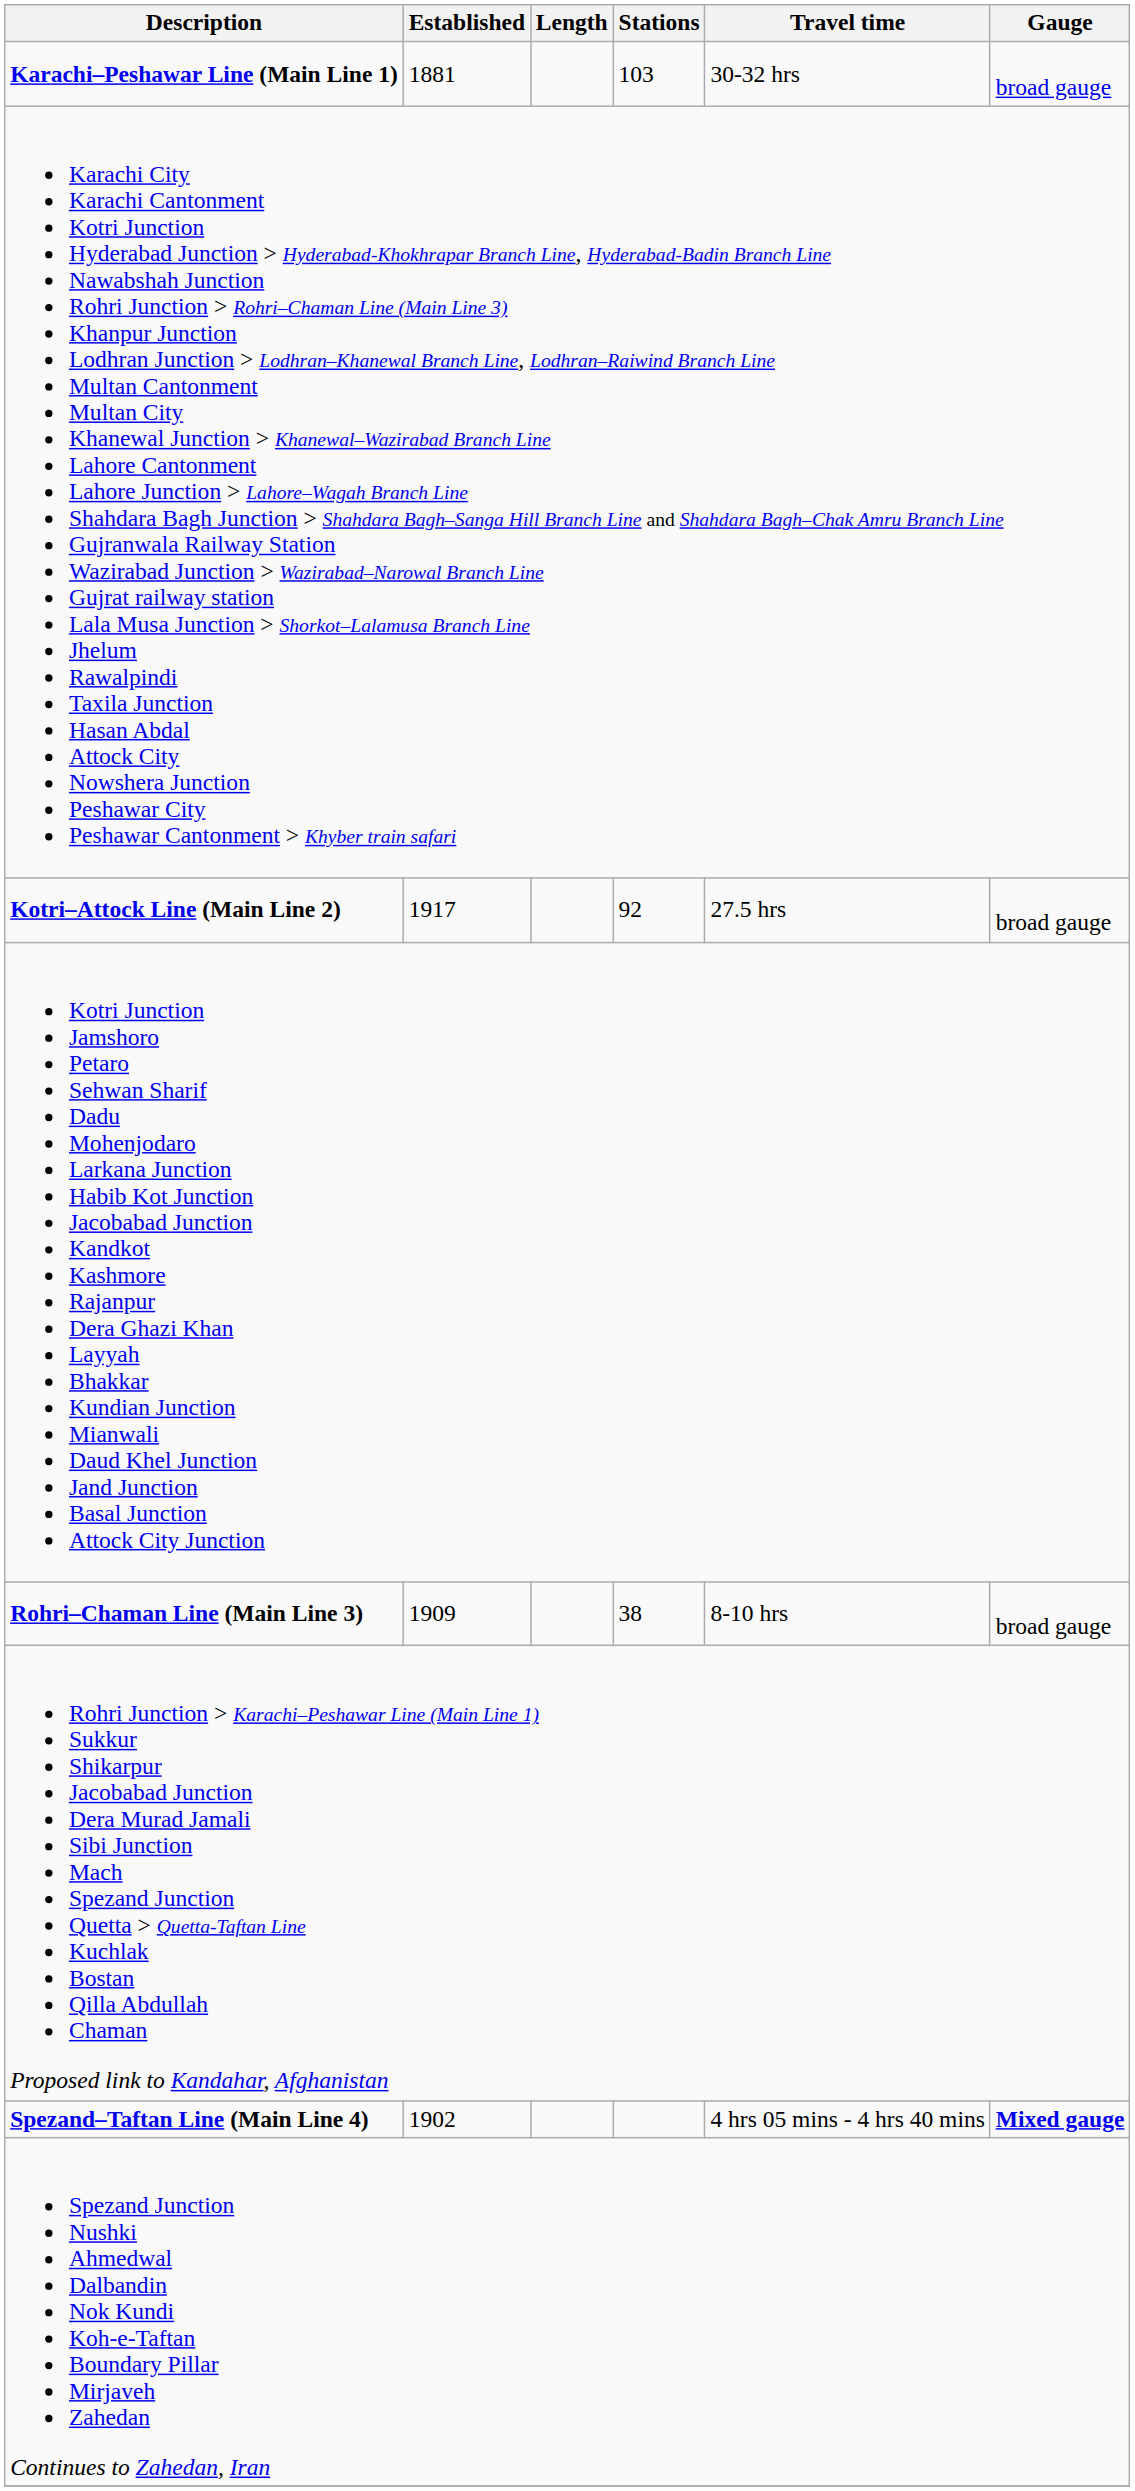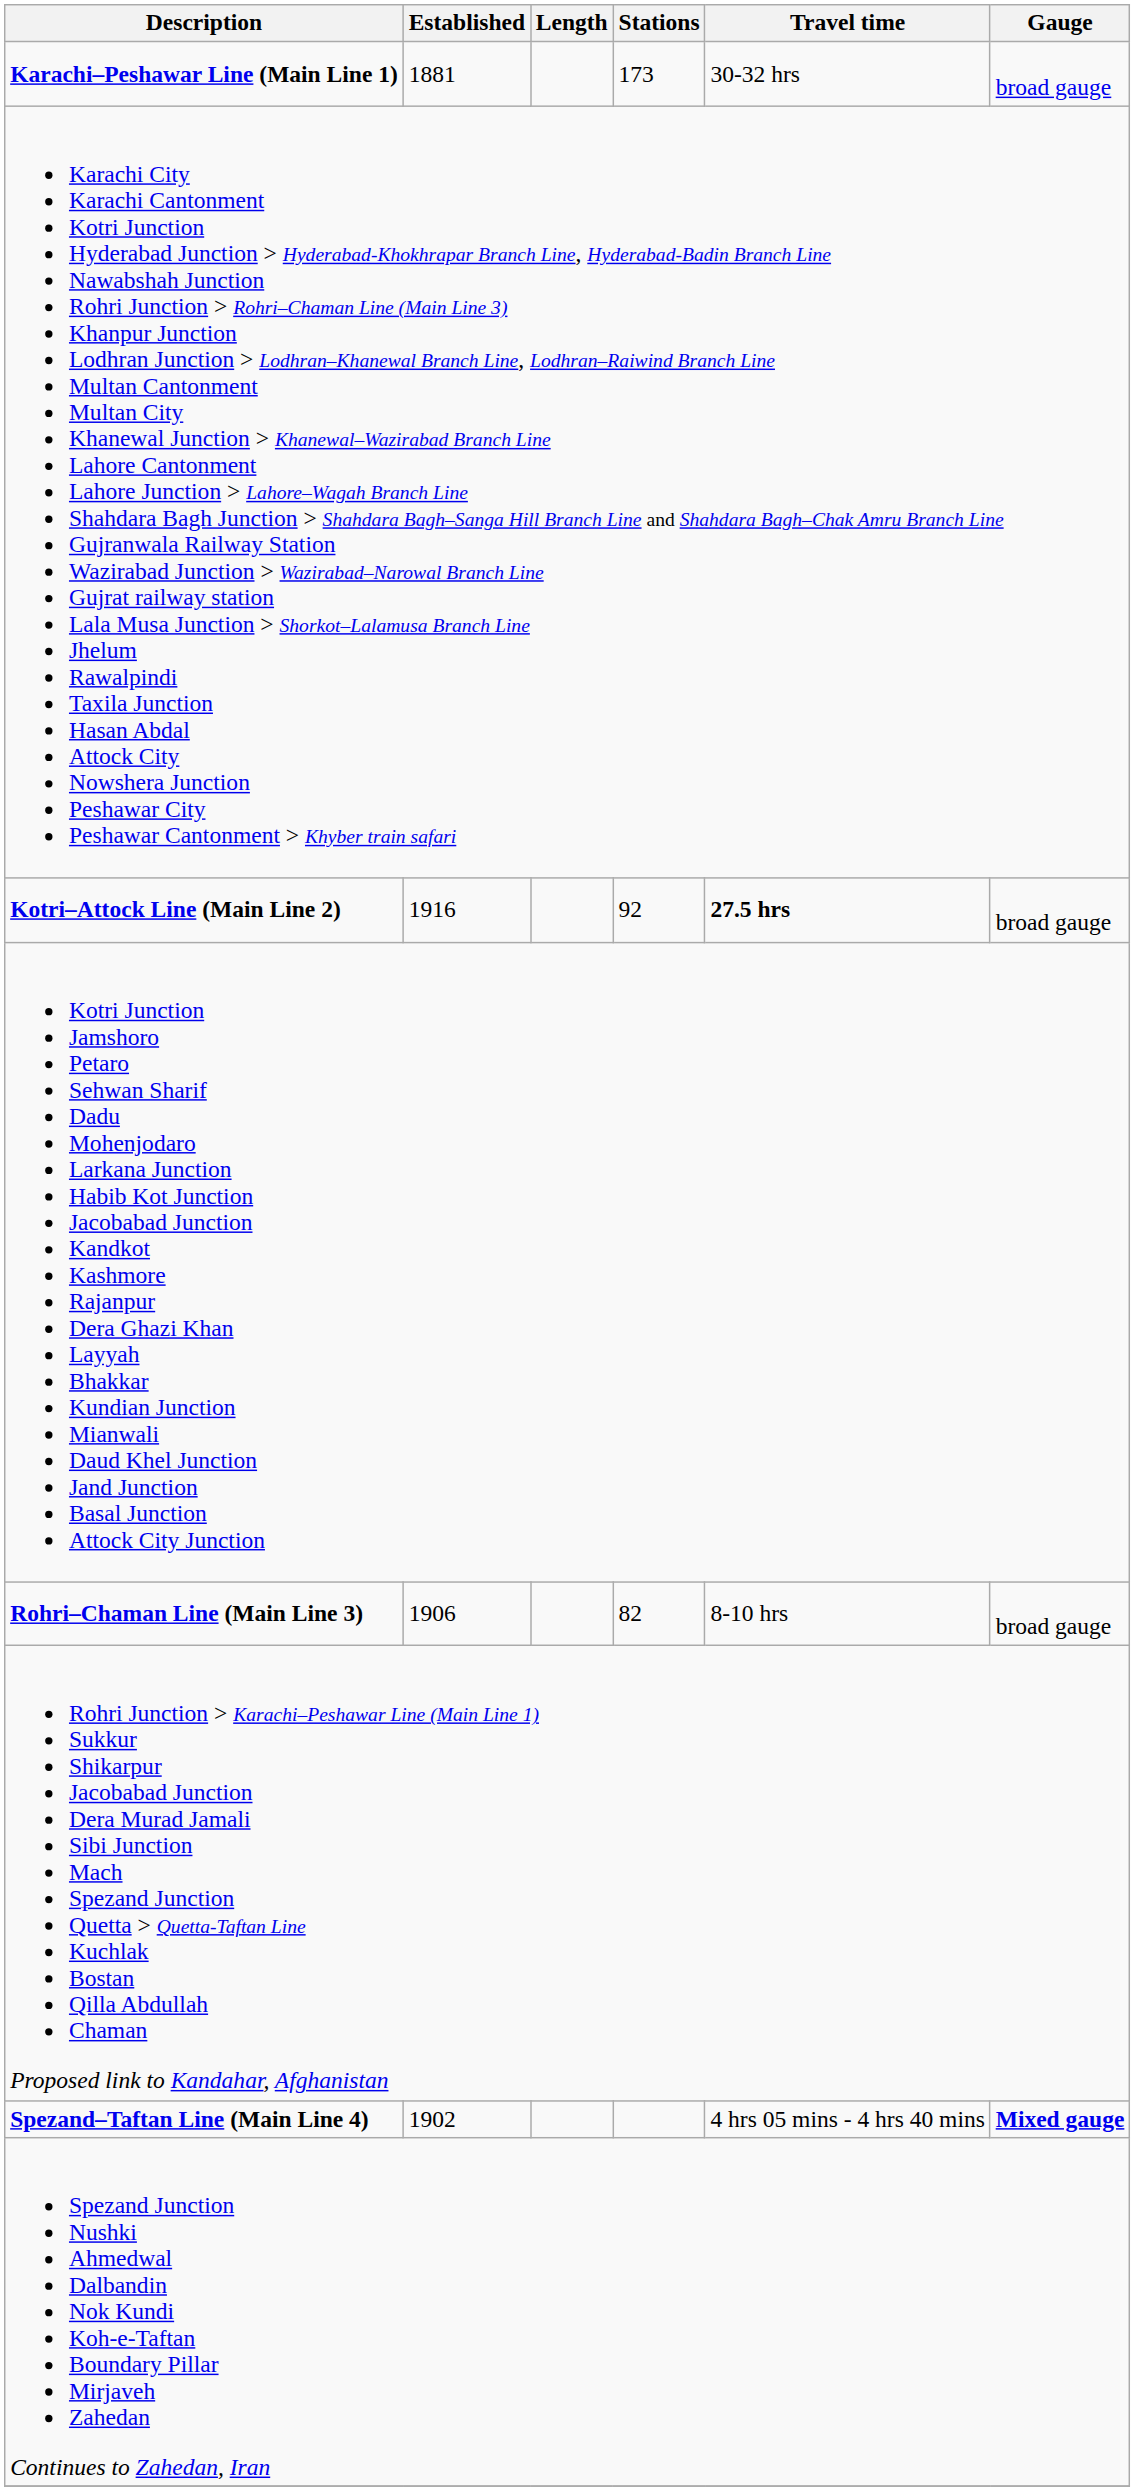 <table class="wikitable">
 <tr>
 <th>Description</th>
 <th>Established</th>
 <th>Length</th>
 <th>Stations</th>
 <th>Travel time</th>
 <th>Gauge</th>
 </tr>
 <tr>
 <td> <strong><a href='#'>Karachi–Peshawar Line</a> (Main Line 1)</strong> </td>
 <td>1881</td>
 <td></td>
-<td>103</td>
+<td>173</td>
 <td>30-32 hrs</td>
 <td><br><a href='#'>broad gauge</a></td>
 </tr>
 <tr>
 <td colspan="6"><br><ul><li><a href='#'>Karachi City</a></li><li><a href='#'>Karachi Cantonment</a></li><li><a href='#'>Kotri Junction</a></li><li><a href='#'>Hyderabad Junction</a> > <small><em><a href='#'>Hyderabad-Khokhrapar Branch Line</a></em></small>, <small><em><a href='#'>Hyderabad-Badin Branch Line</a></em></small></li><li><a href='#'>Nawabshah Junction</a></li><li><a href='#'>Rohri Junction</a> > <small><em><a href='#'>Rohri–Chaman Line (Main Line 3)</a></em></small></li><li><a href='#'>Khanpur Junction</a></li><li><a href='#'>Lodhran Junction</a> > <small> <em><a href='#'>Lodhran–Khanewal Branch Line</a></em></small>, <small> <em><a href='#'>Lodhran–Raiwind Branch Line</a></em></small></li><li><a href='#'>Multan Cantonment</a></li><li><a href='#'>Multan City</a></li><li><a href='#'>Khanewal Junction</a> > <small><em><a href='#'>Khanewal–Wazirabad Branch Line</a></em></small></li><li><a href='#'>Lahore Cantonment</a></li><li><a href='#'>Lahore Junction</a> > <small><em><a href='#'>Lahore–Wagah Branch Line</a></em></small></li><li><a href='#'>Shahdara Bagh Junction</a> > <small><em><a href='#'>Shahdara Bagh–Sanga Hill Branch Line</a></em> and <em><a href='#'>Shahdara Bagh–Chak Amru Branch Line</a></em></small></li><li><a href='#'>Gujranwala Railway Station</a></li><li><a href='#'>Wazirabad Junction</a> > <small><em><a href='#'>Wazirabad–Narowal Branch Line</a></em></small></li><li><a href='#'>Gujrat railway station</a></li><li><a href='#'>Lala Musa Junction</a> > <small><em><a href='#'>Shorkot–Lalamusa Branch Line</a></em></small></li><li><a href='#'>Jhelum</a></li><li><a href='#'>Rawalpindi</a></li><li><a href='#'>Taxila Junction</a></li><li><a href='#'>Hasan Abdal</a></li><li><a href='#'>Attock City</a></li><li><a href='#'>Nowshera Junction</a></li><li><a href='#'>Peshawar City</a></li><li><a href='#'>Peshawar Cantonment</a> > <small><em><a href='#'>Khyber train safari</a></em></small></li></ul></td>
 </tr>
 <tr>
 <td>  <strong><a href='#'>Kotri–Attock Line</a> (Main Line 2)</strong> </td>
-<td>1917</td>
+<td>1916</td>
 <td></td>
 <td>92</td>
-<td>27.5 hrs</td>
+<td><strong>27.5 hrs</strong></td>
 <td><br>broad gauge</td>
 </tr>
 <tr>
 <td colspan="6"><br><ul><li><a href='#'>Kotri Junction</a></li><li><a href='#'>Jamshoro</a></li><li><a href='#'>Petaro</a></li><li><a href='#'>Sehwan Sharif</a></li><li><a href='#'>Dadu</a></li><li><a href='#'>Mohenjodaro</a></li><li><a href='#'>Larkana Junction</a></li><li><a href='#'>Habib Kot Junction</a></li><li><a href='#'>Jacobabad Junction</a></li><li><a href='#'>Kandkot</a></li><li><a href='#'>Kashmore</a></li><li><a href='#'>Rajanpur</a></li><li><a href='#'>Dera Ghazi Khan</a></li><li><a href='#'>Layyah</a></li><li><a href='#'>Bhakkar</a></li><li><a href='#'>Kundian Junction</a></li><li><a href='#'>Mianwali</a></li><li><a href='#'>Daud Khel Junction</a></li><li><a href='#'>Jand Junction</a></li><li><a href='#'>Basal Junction</a></li><li><a href='#'>Attock City Junction</a></li></ul></td>
 </tr>
 <tr>
 <td>  <strong><a href='#'>Rohri–Chaman Line</a> (Main Line 3)</strong></td>
-<td>1909</td>
+<td>1906</td>
 <td></td>
-<td>38</td>
+<td>82</td>
 <td>8-10 hrs</td>
 <td><br>broad gauge</td>
 </tr>
 <tr>
 <td colspan="6"><br><ul><li><a href='#'>Rohri Junction</a> > <small><em><a href='#'>Karachi–Peshawar Line (Main Line 1)</a></em></small></li><li><a href='#'>Sukkur</a></li><li><a href='#'>Shikarpur</a></li><li><a href='#'>Jacobabad Junction</a></li><li><a href='#'>Dera Murad Jamali</a></li><li><a href='#'>Sibi Junction</a></li><li><a href='#'>Mach</a></li><li><a href='#'>Spezand Junction</a></li><li><a href='#'>Quetta</a> > <small><em><a href='#'>Quetta-Taftan Line</a></em></small></li><li><a href='#'>Kuchlak</a></li><li><a href='#'>Bostan</a></li><li><a href='#'>Qilla Abdullah</a></li><li><a href='#'>Chaman</a></li></ul> <em>Proposed link to <a href='#'>Kandahar</a>, <a href='#'>Afghanistan</a></em></td>
 </tr>
 <tr>
 <td>  <strong><a href='#'>Spezand–Taftan Line</a> (Main Line 4)</strong></td>
 <td>1902</td>
 <td></td>
 <td></td>
 <td>4 hrs 05 mins - 4 hrs 40 mins</td>
 <td><strong><a href='#'>Mixed gauge</a></strong></td>
 </tr>
 <tr>
 <td colspan="6"><br><ul><li><a href='#'>Spezand Junction</a></li><li><a href='#'>Nushki</a></li><li><a href='#'>Ahmedwal</a></li><li><a href='#'>Dalbandin</a></li><li><a href='#'>Nok Kundi</a></li><li><a href='#'>Koh-e-Taftan</a></li><li><a href='#'>Boundary Pillar</a></li><li><a href='#'>Mirjaveh</a></li><li><a href='#'>Zahedan</a></li></ul> <em>Continues to <a href='#'>Zahedan</a>, <a href='#'>Iran</a></em></td>
 </tr>
 <tr>
 </tr>
 </table>
